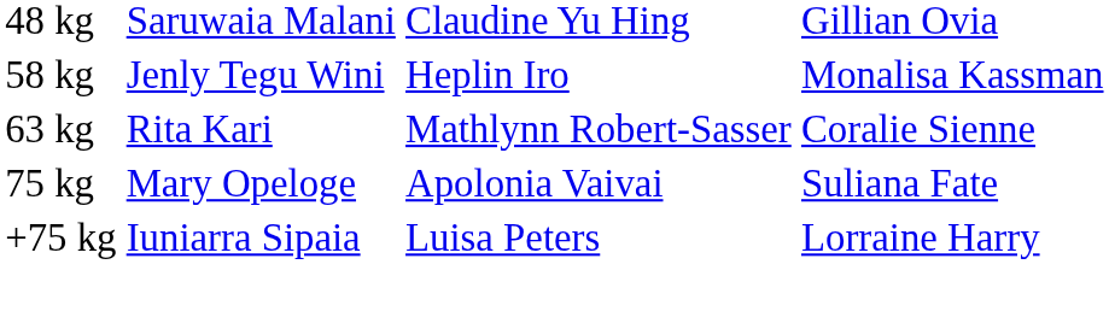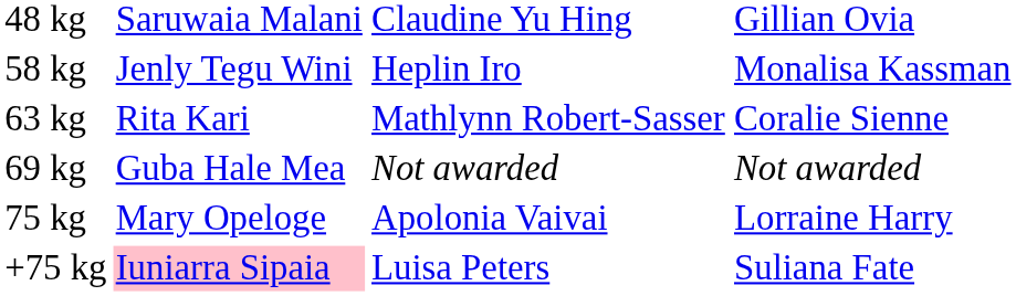 <table>
 <tr>
 <td>48 kg</td>
 <td><a href='#'>Saruwaia Malani</a><br></td>
 <td><a href='#'>Claudine Yu Hing</a><br></td>
 <td><a href='#'>Gillian Ovia</a><br></td>
 </tr>
 <tr>
 <td>58 kg</td>
 <td><a href='#'>Jenly Tegu Wini</a><br></td>
 <td><a href='#'>Heplin Iro</a><br></td>
 <td><a href='#'>Monalisa Kassman</a><br></td>
 </tr>
 <tr>
 <td>63 kg</td>
 <td><a href='#'>Rita Kari</a><br></td>
 <td><a href='#'>Mathlynn Robert-Sasser</a><br></td>
 <td><a href='#'>Coralie Sienne</a><br></td>
 </tr>
 <tr>
+<td>69 kg</td>
+<td><a href='#'>Guba Hale Mea</a><br></td>
+<td><em>Not awarded</em></td>
+<td><em>Not awarded</em></td>
+</tr>
+<tr>
 <td>75 kg</td>
 <td><a href='#'>Mary Opeloge</a><br></td>
 <td><a href='#'>Apolonia Vaivai</a><br></td>
-<td><a href='#'>Suliana Fate</a><br></td>
+<td><a href='#'>Lorraine Harry</a><br></td>
 </tr>
 <tr>
 <td>+75 kg</td>
-<td><a href='#'>Iuniarra Sipaia</a><br></td>
+<td style="background: pink;"><a href='#'>Iuniarra Sipaia</a><br></td>
 <td><a href='#'>Luisa Peters</a><br></td>
-<td><a href='#'>Lorraine Harry</a><br></td>
+<td><a href='#'>Suliana Fate</a><br></td>
 </tr>
 </table>
